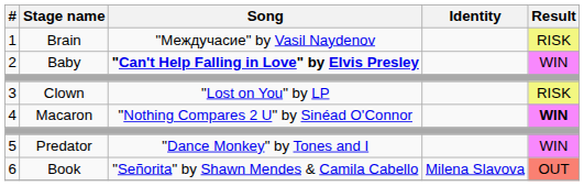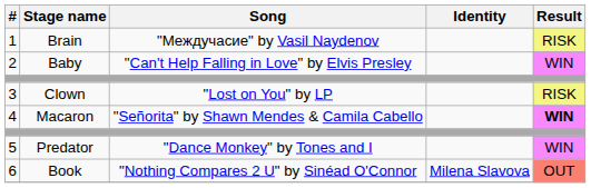 <table class="wikitable plainrowheaders" style="text-align: center;">
 <tr>
 <th>#</th>
 <th>Stage name</th>
 <th>Song</th>
 <th>Identity</th>
 <th>Result</th>
 </tr>
 <tr>
 <td>1</td>
 <td>Brain</td>
 <td>"Междучасие" by <a href='#'>Vasil Naydenov</a></td>
 <td></td>
 <td bgcolor="#F3F781">RISK</td>
 </tr>
 <tr>
 <td>2</td>
 <td>Baby</td>
-<td><strong>"<a href='#'>Can't Help Falling in Love</a>" by <a href='#'>Elvis Presley</a></strong></td>
+<td>"<a href='#'>Can't Help Falling in Love</a>" by <a href='#'>Elvis Presley</a></td>
 <td></td>
 <td bgcolor="#F888FD">WIN</td>
 </tr>
 <tr>
 <td colspan="5" style="background:darkgray"></td>
 </tr>
 <tr>
 <td>3</td>
 <td>Clown</td>
 <td>"<a href='#'>Lost on You</a>" by <a href='#'>LP</a></td>
 <td></td>
 <td bgcolor="#F3F781">RISK</td>
 </tr>
 <tr>
 <td>4</td>
 <td>Macaron</td>
-<td>"<a href='#'>Nothing Compares 2 U</a>" by <a href='#'>Sinéad O'Connor</a></td>
+<td>"<a href='#'>Señorita</a>" by <a href='#'>Shawn Mendes</a> & <a href='#'>Camila Cabello</a></td>
 <td></td>
 <td bgcolor="#F888FD"><strong>WIN</strong></td>
 </tr>
 <tr>
 <td colspan="5" style="background:darkgray"></td>
 </tr>
 <tr>
 <td>5</td>
 <td>Predator</td>
 <td>"<a href='#'>Dance Monkey</a>" by <a href='#'>Tones and I</a></td>
 <td></td>
 <td bgcolor="#F888FD">WIN</td>
 </tr>
 <tr>
 <td>6</td>
 <td>Book</td>
-<td>"<a href='#'>Señorita</a>" by <a href='#'>Shawn Mendes</a> & <a href='#'>Camila Cabello</a></td>
+<td>"<a href='#'>Nothing Compares 2 U</a>" by <a href='#'>Sinéad O'Connor</a></td>
 <td><a href='#'>Milena Slavova</a></td>
 <td bgcolor=salmon>OUT</td>
 </tr>
 <tr>
 </tr>
 </table>
